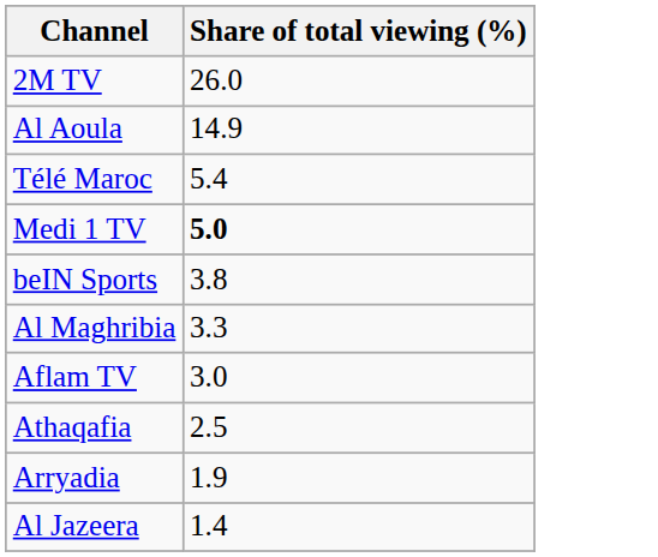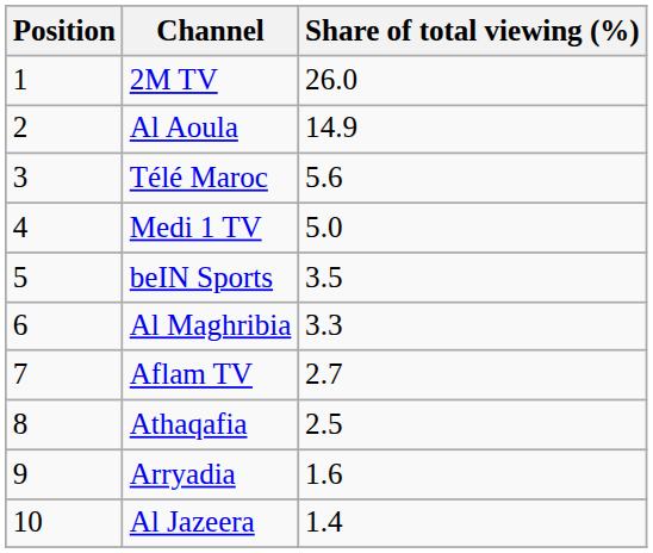 <table class="wikitable" style="font-size: 90%">
 <tr>
+<th>Position</th>
 <th>Channel</th>
 <th>Share of total viewing (%)</th>
 </tr>
 <tr>
+<td>1</td>
 <td><a href='#'>2M TV</a></td>
 <td>26.0</td>
 </tr>
 <tr>
+<td>2</td>
 <td><a href='#'>Al Aoula</a></td>
 <td>14.9</td>
 </tr>
 <tr>
+<td>3</td>
 <td><a href='#'>Télé Maroc</a></td>
-<td>5.4</td>
+<td>5.6</td>
 </tr>
 <tr>
+<td>4</td>
 <td><a href='#'>Medi 1 TV</a></td>
-<td><strong>5.0</strong></td>
+<td>5.0</td>
 </tr>
 <tr>
+<td>5</td>
 <td><a href='#'>beIN Sports</a></td>
-<td>3.8</td>
+<td>3.5</td>
 </tr>
 <tr>
+<td>6</td>
 <td><a href='#'>Al Maghribia</a></td>
 <td>3.3</td>
 </tr>
 <tr>
+<td>7</td>
 <td><a href='#'>Aflam TV</a></td>
-<td>3.0</td>
+<td>2.7</td>
 </tr>
 <tr>
+<td>8</td>
 <td><a href='#'>Athaqafia</a></td>
 <td>2.5</td>
 </tr>
 <tr>
+<td>9</td>
 <td><a href='#'>Arryadia</a></td>
-<td>1.9</td>
+<td>1.6</td>
 </tr>
 <tr>
+<td>10</td>
 <td><a href='#'>Al Jazeera</a></td>
 <td>1.4</td>
 </tr>
 </table>
